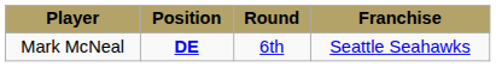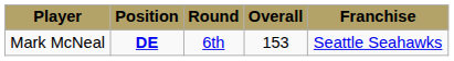 <table class="wikitable" width="50%">
 <tr align="center"  style="background:#B3A369;color:black;">
 <td><strong>Player</strong></td>
 <td><strong>Position</strong></td>
 <td><strong>Round</strong></td>
+<td><strong>Overall</strong></td>
 <td><strong>Franchise</strong></td>
 </tr>
 <tr align="center" bgcolor="">
 <td>Mark McNeal</td>
 <td><strong><a href='#'>DE</a></strong></td>
 <td><a href='#'>6th</a></td>
+<td>153</td>
 <td><a href='#'>Seattle Seahawks</a></td>
 </tr>
 </table>
